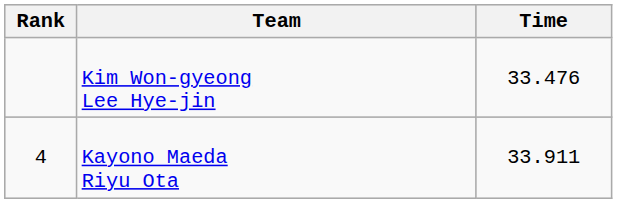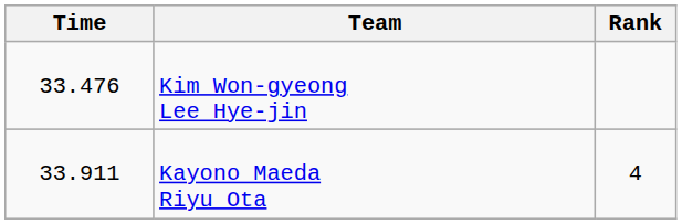 <table class=wikitable style="text-align:center">
 <tr>
+<th width=80>Time</th>
+<th width=250>Team</th>
 <th width=40>Rank</th>
-<th width=250>Team</th>
-<th width=80>Time</th>
 </tr>
 <tr>
+<td>33.476</td>
+<td align=left><br><a href='#'>Kim Won-gyeong</a><br><a href='#'>Lee Hye-jin</a></td>
 <td></td>
-<td align=left><br><a href='#'>Kim Won-gyeong</a><br><a href='#'>Lee Hye-jin</a></td>
-<td>33.476</td>
 </tr>
 <tr>
+<td>33.911</td>
+<td align=left><br><a href='#'>Kayono Maeda</a><br><a href='#'>Riyu Ota</a></td>
 <td>4</td>
-<td align=left><br><a href='#'>Kayono Maeda</a><br><a href='#'>Riyu Ota</a></td>
-<td>33.911</td>
 </tr>
 </table>
